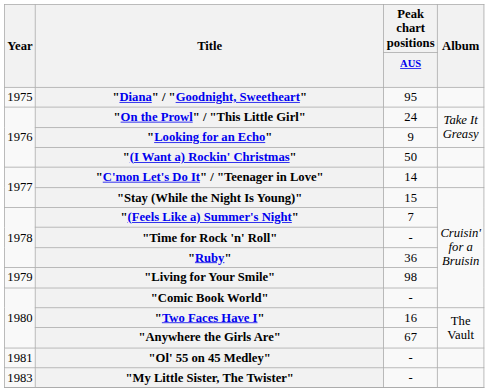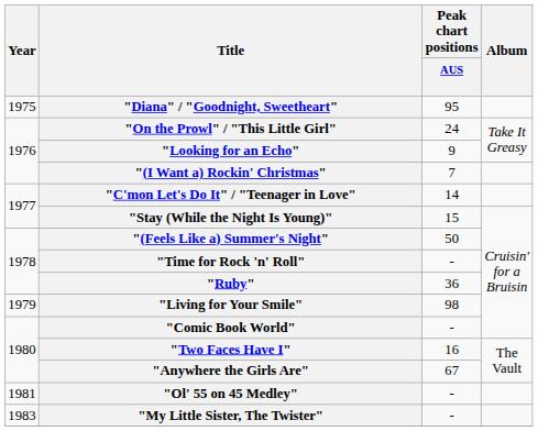 <table class="wikitable plainrowheaders" style="text-align:center;" border="1">
 <tr>
 <th scope="col" rowspan="2">Year</th>
 <th scope="col" rowspan="2" style="width:32em;">Title</th>
 <th scope="col" colspan="1">Peak chart<br>positions</th>
 <th scope="col" rowspan="2">Album</th>
 </tr>
 <tr>
 <th scope="col" style="text-align:center;"><small><a href='#'>AUS</a><br><br></small></th>
 </tr>
 <tr>
 <td rowspan="1">1975</td>
 <th scope="row">"<a href='#'>Diana</a>" / "<a href='#'>Goodnight, Sweetheart</a>"</th>
 <td style="text-align:center;">95</td>
 <td></td>
 </tr>
 <tr>
 <td rowspan="3">1976</td>
 <th scope="row">"<a href='#'>On the Prowl</a>" /  "This Little Girl"</th>
 <td style="text-align:center;">24</td>
 <td rowspan="2"><em>Take It Greasy</em></td>
 </tr>
 <tr>
 <th scope="row">"<a href='#'>Looking for an Echo</a>"</th>
 <td style="text-align:center;">9</td>
 </tr>
 <tr>
 <th scope="row">"<a href='#'>(I Want a) Rockin' Christmas</a>"</th>
-<td style="text-align:center;">50</td>
+<td style="text-align:center;">7</td>
 <td></td>
 </tr>
 <tr>
 <td rowspan="2">1977</td>
 <th scope="row">"<a href='#'>C'mon Let's Do It</a>" / "Teenager in Love"</th>
 <td style="text-align:center;">14</td>
 <td></td>
 </tr>
 <tr>
 <th scope="row">"Stay (While the Night Is Young)"</th>
 <td style="text-align:center;">15</td>
 <td rowspan="6"><em>Cruisin' for a Bruisin<strong></td>
 </tr>
 <tr>
 <td rowspan="3">1978</td>
 <th scope="row">"<a href='#'>(Feels Like a) Summer's Night</a>"</th>
-<td style="text-align:center;">7</td>
+<td style="text-align:center;">50</td>
 </tr>
 <tr>
 <th scope="row">"Time for Rock 'n' Roll"</th>
 <td style="text-align:center;">-</td>
 </tr>
 <tr>
 <th scope="row">"<a href='#'>Ruby</a>"</th>
 <td style="text-align:center;">36</td>
 </tr>
 <tr>
 <td rowspan="1">1979</td>
 <th scope="row">"Living for Your Smile"</th>
 <td style="text-align:center;">98</td>
 </tr>
 <tr>
 <td rowspan="3">1980</td>
 <th scope="row">"Comic Book World"</th>
 <td style="text-align:center;">-</td>
 </tr>
 <tr>
 <th scope="row">"<a href='#'>Two Faces Have I</a>"</th>
 <td style="text-align:center;">16</td>
 <td rowspan="2"></em>The Vault<em></td>
 </tr>
 <tr>
 <th scope="row">"Anywhere the Girls Are"</th>
 <td style="text-align:center;">67</td>
 </tr>
 <tr>
 <td rowspan="1">1981</td>
 <th scope="row">"Ol' 55 on 45 Medley"</th>
 <td style="text-align:center;">-</td>
 <td></td>
 </tr>
 <tr>
 <td rowspan="1">1983</td>
 <th scope="row">"My Little Sister, The Twister"</th>
 <td style="text-align:center;">-</td>
 <td></td>
 </tr>
 <tr>
 </tr>
 </table>
